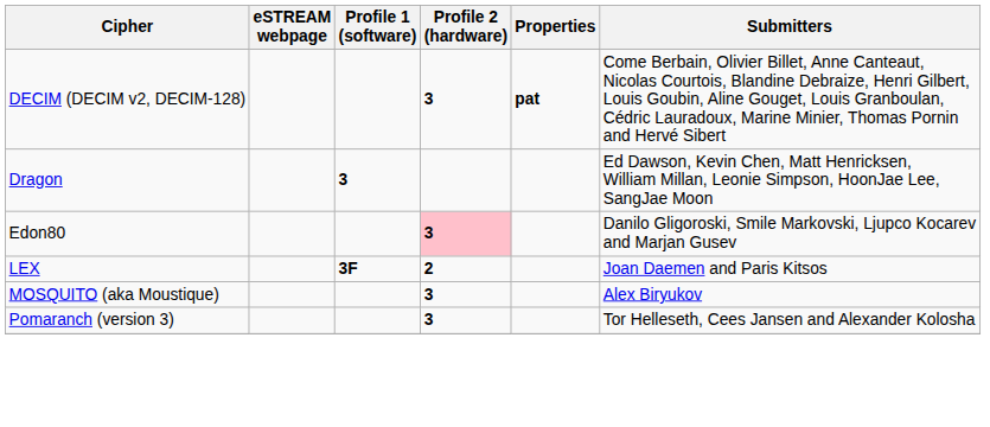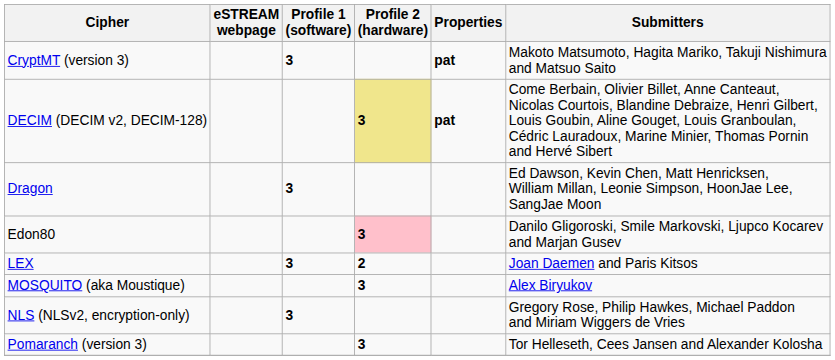 <table class="wikitable">
 <tr>
 <th>Cipher</th>
 <th>eSTREAM<br>webpage</th>
 <th>Profile 1<br>(software)</th>
 <th>Profile 2<br>(hardware)</th>
 <th>Properties</th>
 <th>Submitters</th>
 </tr>
 <tr>
+<td><a href='#'>CryptMT</a> (version 3)</td>
+<td> </td>
+<td><strong>3</strong></td>
+<td></td>
+<td><strong>pat</strong></td>
+<td>Makoto Matsumoto, Hagita Mariko, Takuji Nishimura<br> and Matsuo Saito</td>
+</tr>
+<tr>
 <td><a href='#'>DECIM</a> (DECIM v2, DECIM-128)</td>
 <td> </td>
 <td></td>
-<td><strong>3</strong></td>
+<td style="background: khaki;"><strong>3</strong></td>
 <td><strong>pat</strong></td>
 <td>Come Berbain, Olivier Billet, Anne Canteaut,<br>Nicolas Courtois, Blandine Debraize, Henri Gilbert,<br>Louis Goubin, Aline Gouget, Louis Granboulan,<br> Cédric Lauradoux, Marine Minier, Thomas Pornin<br> and Hervé Sibert</td>
 </tr>
 <tr>
 <td><a href='#'>Dragon</a></td>
 <td> </td>
 <td><strong>3</strong></td>
 <td></td>
 <td></td>
 <td>Ed Dawson, Kevin Chen, Matt Henricksen,<br> William Millan, Leonie Simpson, HoonJae Lee,<br> SangJae Moon</td>
 </tr>
 <tr>
 <td>Edon80</td>
 <td> </td>
 <td></td>
 <td style="background: pink;"><strong>3</strong></td>
 <td></td>
 <td>Danilo Gligoroski, Smile Markovski, Ljupco Kocarev<br> and Marjan Gusev</td>
 </tr>
 <tr>
 <td><a href='#'>LEX</a></td>
 <td> </td>
-<td><strong>3F</strong></td>
+<td><strong>3</strong></td>
 <td><strong>2</strong></td>
 <td></td>
 <td><a href='#'>Joan Daemen</a> and Paris Kitsos</td>
 </tr>
 <tr>
 <td><a href='#'>MOSQUITO</a> (aka Moustique)</td>
 <td> </td>
 <td></td>
 <td><strong>3</strong></td>
 <td></td>
 <td><a href='#'>Alex Biryukov</a></td>
 </tr>
 <tr>
+<td><a href='#'>NLS</a> (NLSv2, encryption-only)</td>
+<td> </td>
+<td><strong>3</strong></td>
+<td></td>
+<td></td>
+<td>Gregory Rose, Philip Hawkes, Michael Paddon<br> and Miriam Wiggers de Vries</td>
+</tr>
+<tr>
 <td><a href='#'>Pomaranch</a> (version 3)</td>
 <td> </td>
 <td></td>
 <td><strong>3</strong></td>
 <td></td>
 <td>Tor Helleseth, Cees Jansen and Alexander Kolosha</td>
 </tr>
 <tr>
 </tr>
 </table>
